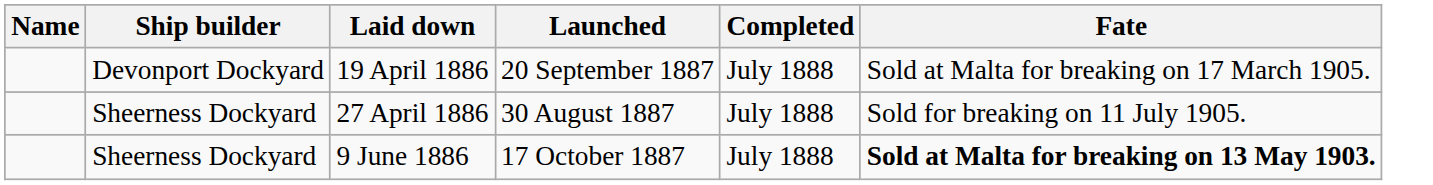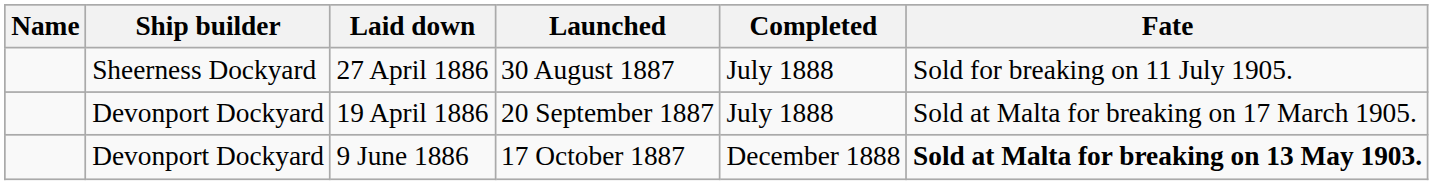 <table class="wikitable" style="text-align:left">
 <tr>
 <th>Name</th>
 <th>Ship builder</th>
 <th>Laid down</th>
 <th>Launched</th>
 <th>Completed</th>
 <th>Fate</th>
 </tr>
 <tr>
 <td></td>
+<td>Sheerness Dockyard</td>
+<td>27 April 1886</td>
+<td>30 August 1887</td>
+<td>July 1888</td>
+<td>Sold for breaking on 11 July 1905.</td>
+</tr>
+<tr>
+<td></td>
 <td>Devonport Dockyard</td>
 <td>19 April 1886</td>
 <td>20 September 1887</td>
 <td>July 1888</td>
 <td>Sold at Malta for breaking on 17 March 1905.</td>
 </tr>
 <tr>
 <td></td>
-<td>Sheerness Dockyard</td>
-<td>27 April 1886</td>
-<td>30 August 1887</td>
-<td>July 1888</td>
-<td>Sold for breaking on 11 July 1905.</td>
-</tr>
-<tr>
-<td></td>
-<td>Sheerness Dockyard</td>
+<td>Devonport Dockyard</td>
 <td>9 June 1886</td>
 <td>17 October 1887</td>
-<td>July 1888</td>
+<td>December 1888</td>
 <td><strong>Sold at Malta for breaking on 13 May 1903.</strong></td>
 </tr>
 </table>
